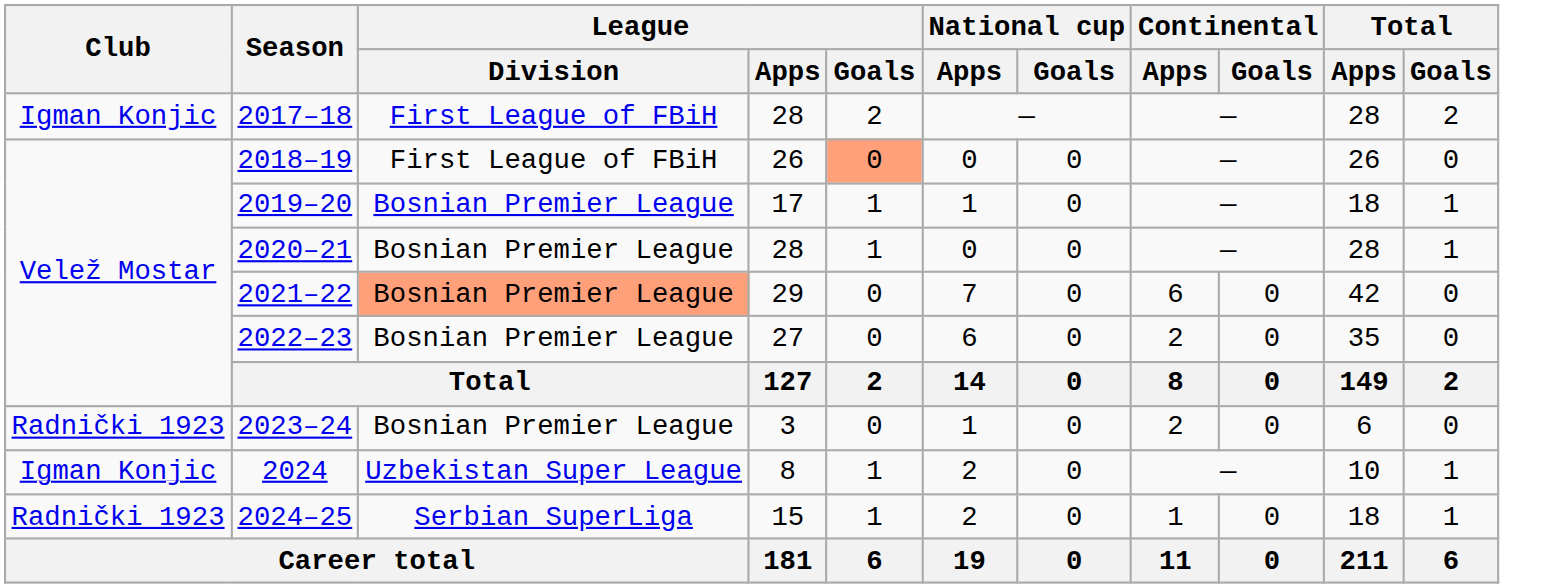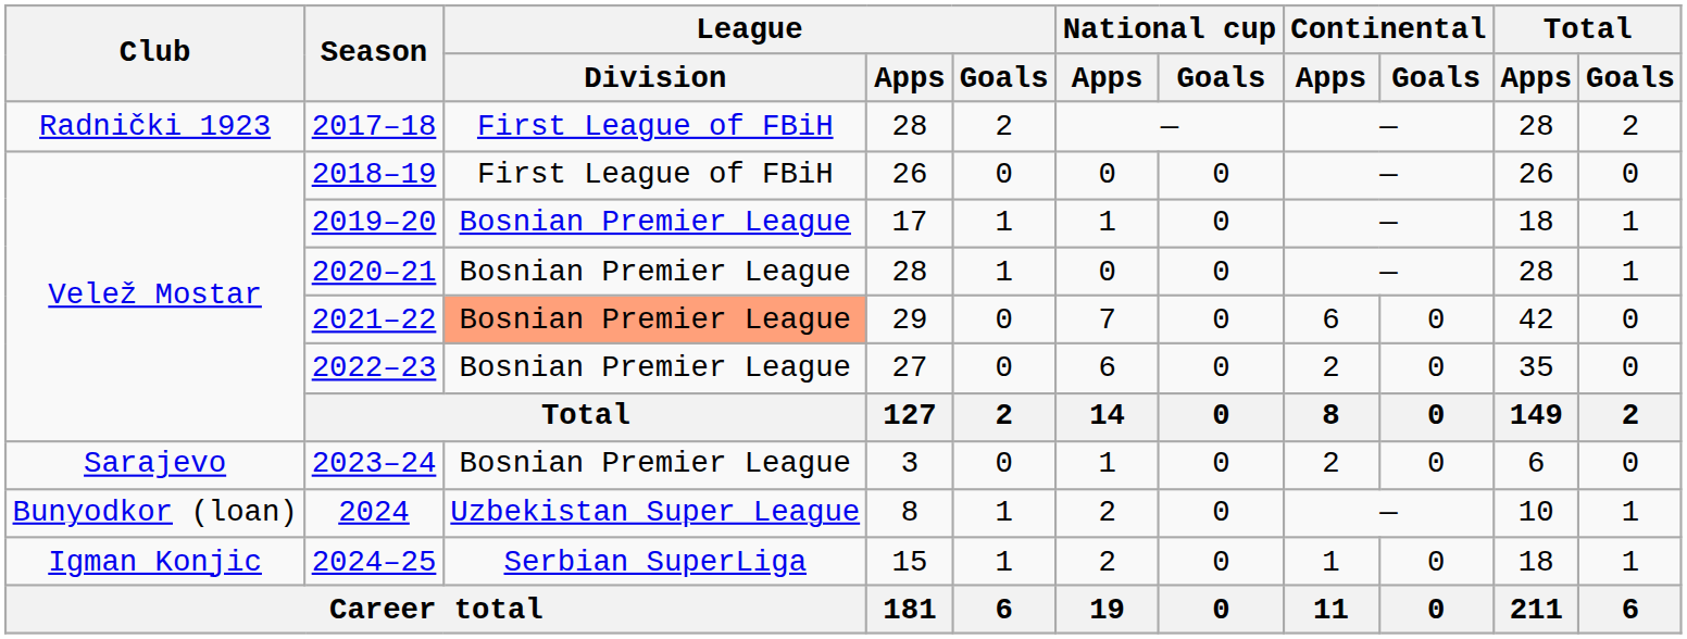 <table class="wikitable" style="text-align:center">
 <tr>
 <th rowspan=2>Club</th>
 <th rowspan=2>Season</th>
 <th colspan=3>League</th>
 <th colspan=2>National cup</th>
 <th colspan=2>Continental</th>
 <th colspan=2>Total</th>
 </tr>
 <tr>
 <th>Division</th>
 <th>Apps</th>
 <th>Goals</th>
 <th>Apps</th>
 <th>Goals</th>
 <th>Apps</th>
 <th>Goals</th>
 <th>Apps</th>
 <th>Goals</th>
 </tr>
 <tr>
-<td><a href='#'>Igman Konjic</a></td>
+<td><a href='#'>Radnički 1923</a></td>
 <td><a href='#'>2017–18</a></td>
 <td><a href='#'>First League of FBiH</a></td>
 <td>28</td>
 <td>2</td>
 <td colspan=2>—</td>
 <td colspan=2>—</td>
 <td>28</td>
 <td>2</td>
 </tr>
 <tr>
 <td rowspan=6><a href='#'>Velež Mostar</a></td>
 <td><a href='#'>2018–19</a></td>
 <td>First League of FBiH</td>
 <td>26</td>
-<td style="background: lightsalmon;">0</td>
+<td>0</td>
 <td>0</td>
 <td>0</td>
 <td colspan=2>—</td>
 <td>26</td>
 <td>0</td>
 </tr>
 <tr>
 <td><a href='#'>2019–20</a></td>
 <td><a href='#'>Bosnian Premier League</a></td>
 <td>17</td>
 <td>1</td>
 <td>1</td>
 <td>0</td>
 <td colspan=2>—</td>
 <td>18</td>
 <td>1</td>
 </tr>
 <tr>
 <td><a href='#'>2020–21</a></td>
 <td>Bosnian Premier League</td>
 <td>28</td>
 <td>1</td>
 <td>0</td>
 <td>0</td>
 <td colspan=2>—</td>
 <td>28</td>
 <td>1</td>
 </tr>
 <tr>
 <td><a href='#'>2021–22</a></td>
 <td style="background: lightsalmon;">Bosnian Premier League</td>
 <td>29</td>
 <td>0</td>
 <td>7</td>
 <td>0</td>
 <td>6</td>
 <td>0</td>
 <td>42</td>
 <td>0</td>
 </tr>
 <tr>
 <td><a href='#'>2022–23</a></td>
 <td>Bosnian Premier League</td>
 <td>27</td>
 <td>0</td>
 <td>6</td>
 <td>0</td>
 <td>2</td>
 <td>0</td>
 <td>35</td>
 <td>0</td>
 </tr>
 <tr>
 <th colspan=2>Total</th>
 <th>127</th>
 <th>2</th>
 <th>14</th>
 <th>0</th>
 <th>8</th>
 <th>0</th>
 <th>149</th>
 <th>2</th>
 </tr>
 <tr>
-<td><a href='#'>Radnički 1923</a></td>
+<td><a href='#'>Sarajevo</a></td>
 <td><a href='#'>2023–24</a></td>
 <td>Bosnian Premier League</td>
 <td>3</td>
 <td>0</td>
 <td>1</td>
 <td>0</td>
 <td>2</td>
 <td>0</td>
 <td>6</td>
 <td>0</td>
 </tr>
 <tr>
-<td><a href='#'>Igman Konjic</a></td>
+<td><a href='#'>Bunyodkor</a> (loan)</td>
 <td><a href='#'>2024</a></td>
 <td><a href='#'>Uzbekistan Super League</a></td>
 <td>8</td>
 <td>1</td>
 <td>2</td>
 <td>0</td>
 <td colspan=2>—</td>
 <td>10</td>
 <td>1</td>
 </tr>
 <tr>
-<td><a href='#'>Radnički 1923</a></td>
+<td><a href='#'>Igman Konjic</a></td>
 <td><a href='#'>2024–25</a></td>
 <td><a href='#'>Serbian SuperLiga</a></td>
 <td>15</td>
 <td>1</td>
 <td>2</td>
 <td>0</td>
 <td>1</td>
 <td>0</td>
 <td>18</td>
 <td>1</td>
 </tr>
 <tr>
 <th colspan=3>Career total</th>
 <th>181</th>
 <th>6</th>
 <th>19</th>
 <th>0</th>
 <th>11</th>
 <th>0</th>
 <th>211</th>
 <th>6</th>
 </tr>
 </table>
